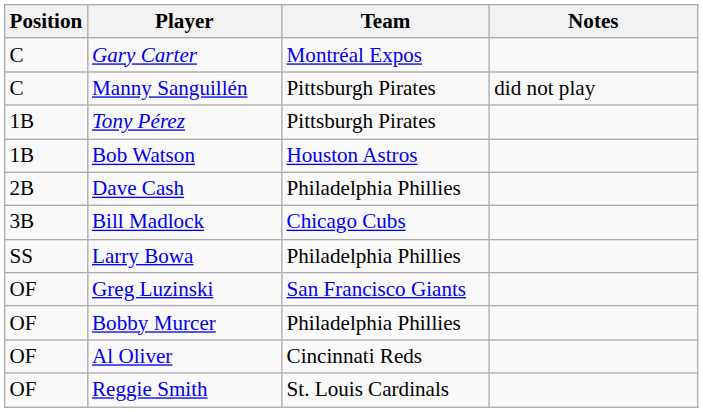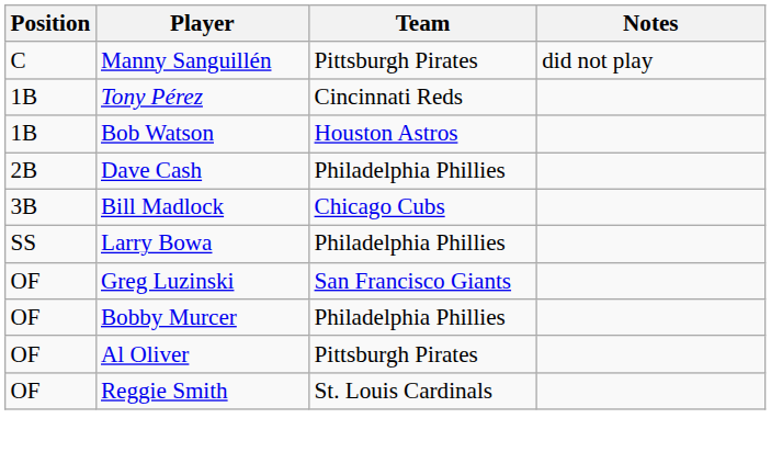 <table class=wikitable>
 <tr>
 <th width="50">Position</th>
 <th width="140">Player</th>
 <th width="150">Team</th>
 <th width="150">Notes</th>
-</tr>
-<tr>
-<td>C</td>
-<td><em><a href='#'>Gary Carter</a></em></td>
-<td><a href='#'>Montréal Expos</a></td>
-<td></td>
 </tr>
 <tr>
 <td>C</td>
 <td><a href='#'>Manny Sanguillén</a></td>
 <td>Pittsburgh Pirates</td>
 <td>did not play</td>
 </tr>
 <tr>
 <td>1B</td>
 <td><em><a href='#'>Tony Pérez</a></em></td>
-<td>Pittsburgh Pirates</td>
+<td>Cincinnati Reds</td>
 <td></td>
 </tr>
 <tr>
 <td>1B</td>
 <td><a href='#'>Bob Watson</a></td>
 <td><a href='#'>Houston Astros</a></td>
 <td></td>
 </tr>
 <tr>
 <td>2B</td>
 <td><a href='#'>Dave Cash</a></td>
 <td>Philadelphia Phillies</td>
 <td></td>
 </tr>
 <tr>
 <td>3B</td>
 <td><a href='#'>Bill Madlock</a></td>
 <td><a href='#'>Chicago Cubs</a></td>
 <td></td>
 </tr>
 <tr>
 <td>SS</td>
 <td><a href='#'>Larry Bowa</a></td>
 <td>Philadelphia Phillies</td>
 <td></td>
 </tr>
 <tr>
 <td>OF</td>
 <td><a href='#'>Greg Luzinski</a></td>
 <td><a href='#'>San Francisco Giants</a></td>
 <td></td>
 </tr>
 <tr>
 <td>OF</td>
 <td><a href='#'>Bobby Murcer</a></td>
 <td>Philadelphia Phillies</td>
 <td></td>
 </tr>
 <tr>
 <td>OF</td>
 <td><a href='#'>Al Oliver</a></td>
-<td>Cincinnati Reds</td>
+<td>Pittsburgh Pirates</td>
 <td></td>
 </tr>
 <tr>
 <td>OF</td>
 <td><a href='#'>Reggie Smith</a></td>
 <td>St. Louis Cardinals</td>
 <td></td>
 </tr>
 </table>
